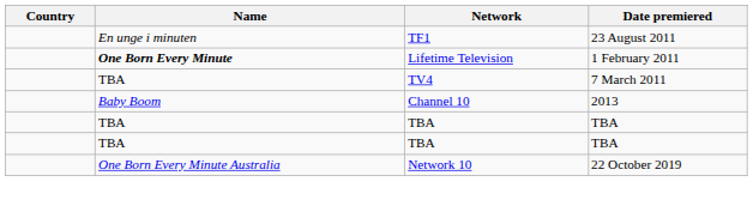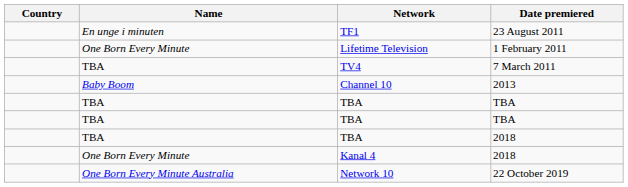 <table class="wikitable" width="70%">
 <tr>
 <th>Country</th>
 <th>Name</th>
 <th>Network</th>
 <th>Date premiered</th>
 </tr>
 <tr>
 <td><strong></strong></td>
 <td><em>En unge i minuten</em></td>
 <td><a href='#'>TF1</a></td>
 <td>23 August 2011</td>
 </tr>
 <tr>
 <td><strong></strong></td>
-<td><strong><em>One Born Every Minute</em></strong></td>
+<td><em>One Born Every Minute</em></td>
 <td><a href='#'>Lifetime Television</a></td>
 <td>1 February 2011</td>
 </tr>
 <tr>
 <td><strong></strong></td>
 <td>TBA</td>
 <td><a href='#'>TV4</a></td>
 <td>7 March 2011</td>
 </tr>
 <tr>
 <td><strong></strong></td>
 <td><em><a href='#'>Baby Boom</a></em></td>
 <td><a href='#'>Channel 10</a></td>
 <td>2013</td>
 </tr>
 <tr>
 <td><strong></strong></td>
 <td>TBA</td>
 <td>TBA</td>
 <td>TBA</td>
 </tr>
 <tr>
 <td><strong></strong></td>
 <td>TBA</td>
 <td>TBA</td>
 <td>TBA</td>
 </tr>
 <tr>
 <td><strong></strong></td>
+<td>TBA</td>
+<td>TBA</td>
+<td>2018</td>
+</tr>
+<tr>
+<td><strong></strong></td>
+<td><em>One Born Every Minute</em></td>
+<td><a href='#'>Kanal 4</a></td>
+<td>2018</td>
+</tr>
+<tr>
+<td><strong></strong></td>
 <td><em><a href='#'>One Born Every Minute Australia</a></em></td>
 <td><a href='#'>Network 10</a></td>
 <td>22 October 2019</td>
 </tr>
 </table>
